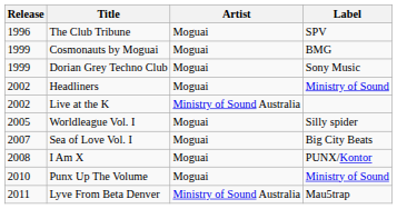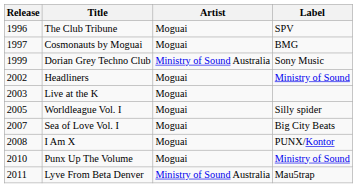 <table class="wikitable">
 <tr>
 <th>Release</th>
 <th>Title</th>
 <th>Artist</th>
 <th>Label</th>
 </tr>
 <tr>
 <td>1996</td>
 <td>The Club Tribune</td>
 <td>Moguai</td>
 <td>SPV</td>
 </tr>
 <tr>
-<td>1999</td>
+<td>1997</td>
 <td>Cosmonauts by Moguai</td>
 <td>Moguai</td>
 <td>BMG</td>
 </tr>
 <tr>
 <td>1999</td>
 <td>Dorian Grey Techno Club</td>
-<td>Moguai</td>
+<td><a href='#'>Ministry of Sound</a> Australia</td>
 <td>Sony Music</td>
 </tr>
 <tr>
 <td>2002</td>
 <td>Headliners</td>
 <td>Moguai</td>
 <td><a href='#'>Ministry of Sound</a></td>
 </tr>
 <tr>
-<td>2002</td>
+<td>2003</td>
 <td>Live at the K</td>
-<td><a href='#'>Ministry of Sound</a> Australia</td>
+<td>Moguai</td>
 <td></td>
 </tr>
 <tr>
 <td>2005</td>
 <td>Worldleague Vol. I</td>
 <td>Moguai</td>
 <td>Silly spider</td>
 </tr>
 <tr>
 <td>2007</td>
 <td>Sea of Love Vol. I</td>
 <td>Moguai</td>
 <td>Big City Beats</td>
 </tr>
 <tr>
 <td>2008</td>
 <td>I Am X</td>
 <td>Moguai</td>
 <td>PUNX/<a href='#'>Kontor</a></td>
 </tr>
 <tr>
 <td>2010</td>
 <td>Punx Up The Volume</td>
 <td>Moguai</td>
 <td><a href='#'>Ministry of Sound</a></td>
 </tr>
 <tr>
 <td>2011</td>
 <td>Lyve From Beta Denver</td>
 <td><a href='#'>Ministry of Sound</a> Australia</td>
 <td>Mau5trap</td>
 </tr>
 </table>
